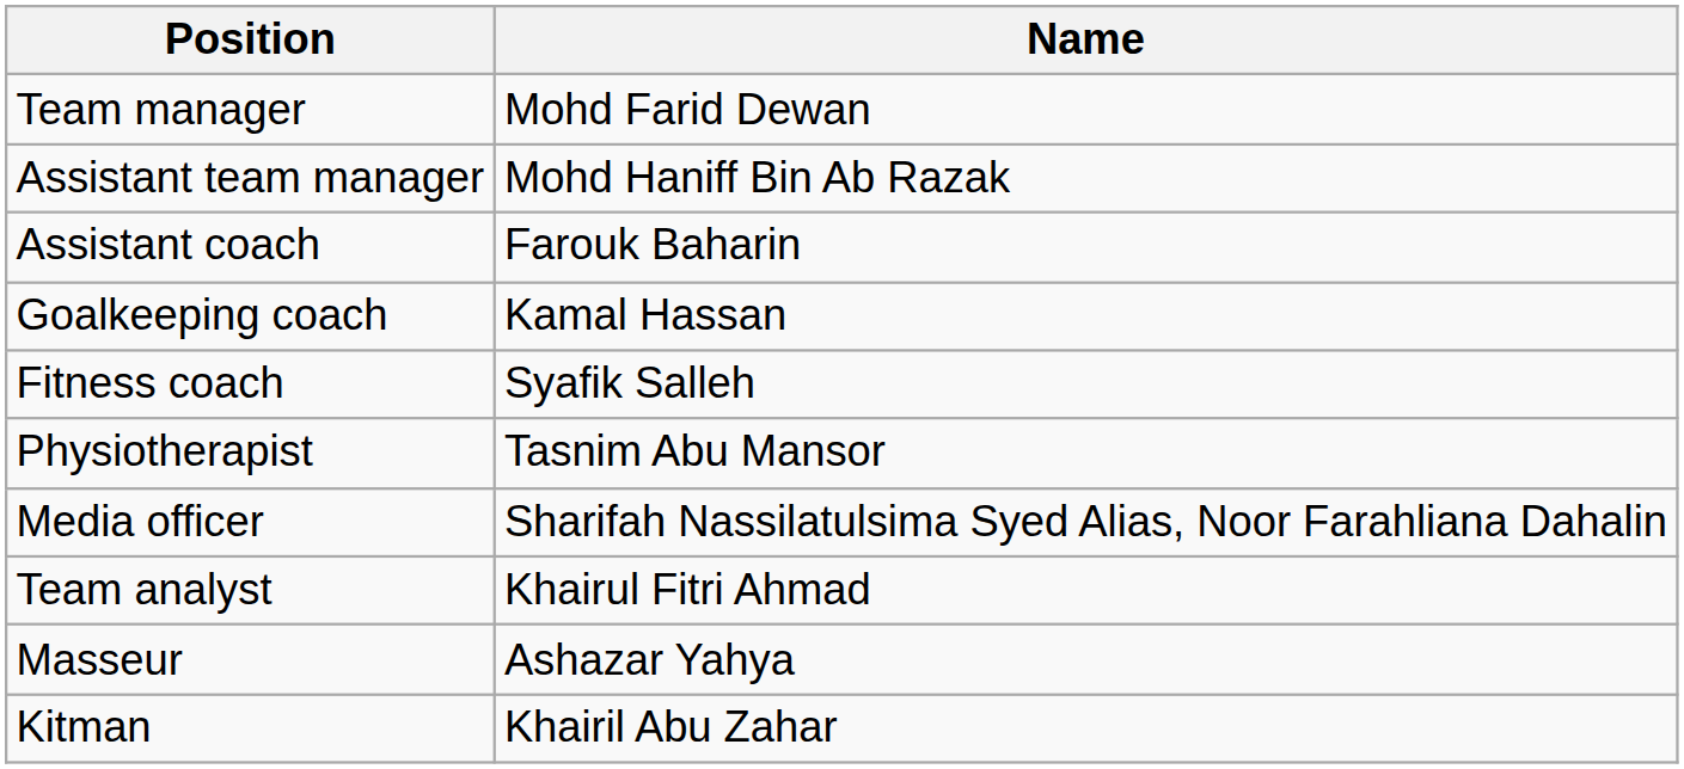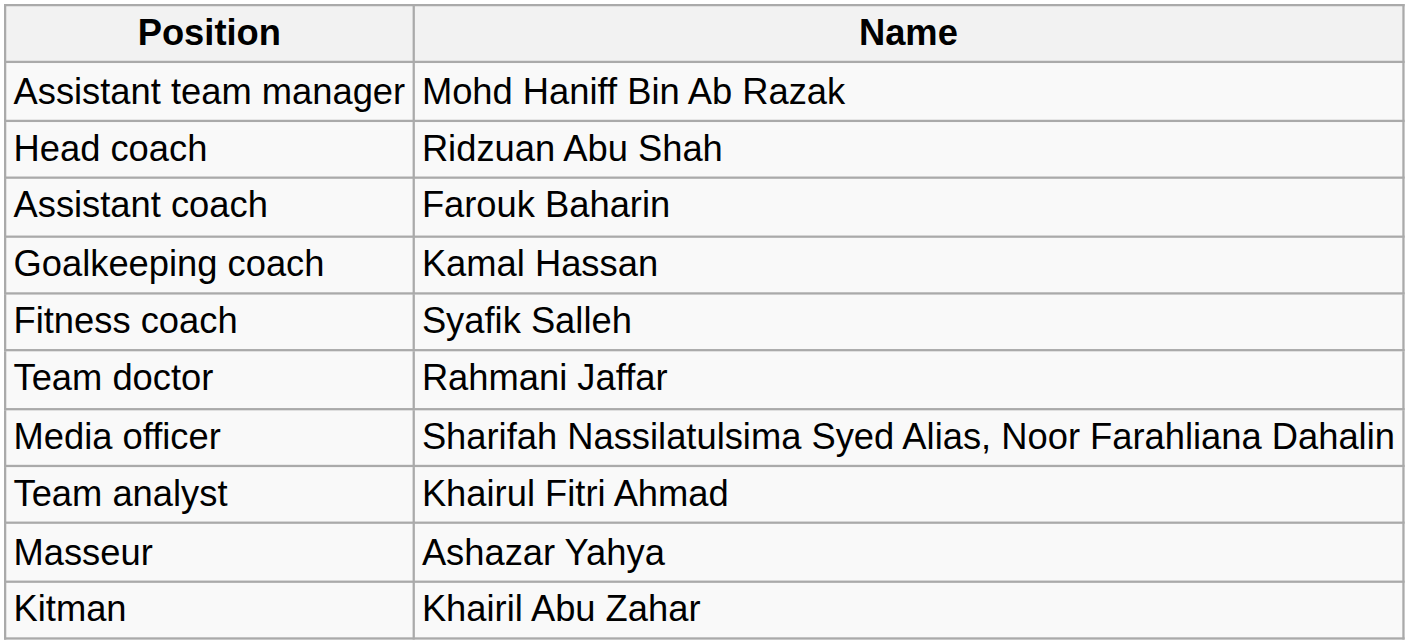 <table class="wikitable">
 <tr>
 <th>Position</th>
 <th>Name</th>
 </tr>
 <tr>
-<td>Team manager</td>
-<td> Mohd Farid Dewan</td>
+<td>Assistant team manager</td>
+<td> Mohd Haniff Bin Ab Razak</td>
 </tr>
 <tr>
-<td>Assistant team manager</td>
-<td> Mohd Haniff Bin Ab Razak</td>
+<td>Head coach</td>
+<td> Ridzuan Abu Shah</td>
 </tr>
 <tr>
 <td>Assistant coach</td>
 <td> Farouk Baharin</td>
 </tr>
 <tr>
 <td>Goalkeeping coach</td>
 <td> Kamal Hassan</td>
 </tr>
 <tr>
 <td>Fitness coach</td>
 <td> Syafik Salleh</td>
 </tr>
 <tr>
-<td>Physiotherapist</td>
-<td> Tasnim Abu Mansor</td>
+<td>Team doctor</td>
+<td> Rahmani Jaffar</td>
 </tr>
 <tr>
 <td>Media officer</td>
 <td> Sharifah Nassilatulsima Syed Alias, Noor Farahliana Dahalin</td>
 </tr>
 <tr>
 <td>Team analyst</td>
 <td> Khairul Fitri Ahmad</td>
 </tr>
 <tr>
 <td>Masseur</td>
 <td> Ashazar Yahya</td>
 </tr>
 <tr>
 <td>Kitman</td>
 <td> Khairil Abu Zahar</td>
 </tr>
 </table>
